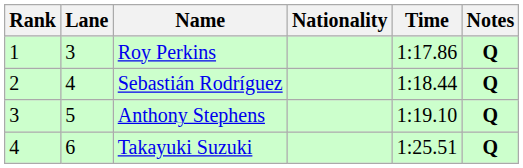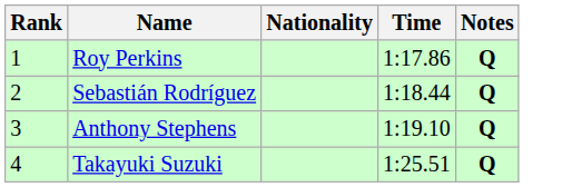 <table class="wikitable">
 <tr>
 <th>Rank</th>
-<th>Lane</th>
 <th>Name</th>
 <th>Nationality</th>
 <th>Time</th>
 <th>Notes</th>
 </tr>
 <tr style="background:#ccffcc;">
 <td>1</td>
-<td>3</td>
 <td><a href='#'>Roy Perkins</a></td>
 <td></td>
 <td>1:17.86</td>
 <td style="text-align:center;"><strong>Q</strong></td>
 </tr>
 <tr style="background:#ccffcc;">
 <td>2</td>
-<td>4</td>
 <td><a href='#'>Sebastián Rodríguez</a></td>
 <td></td>
 <td>1:18.44</td>
 <td style="text-align:center;"><strong>Q</strong></td>
 </tr>
 <tr style="background:#ccffcc;">
 <td>3</td>
-<td>5</td>
 <td><a href='#'>Anthony Stephens</a></td>
 <td></td>
 <td>1:19.10</td>
 <td style="text-align:center;"><strong>Q</strong></td>
 </tr>
 <tr style="background:#ccffcc;">
 <td>4</td>
-<td>6</td>
 <td><a href='#'>Takayuki Suzuki</a></td>
 <td></td>
 <td>1:25.51</td>
 <td style="text-align:center;"><strong>Q</strong></td>
 </tr>
 </table>
